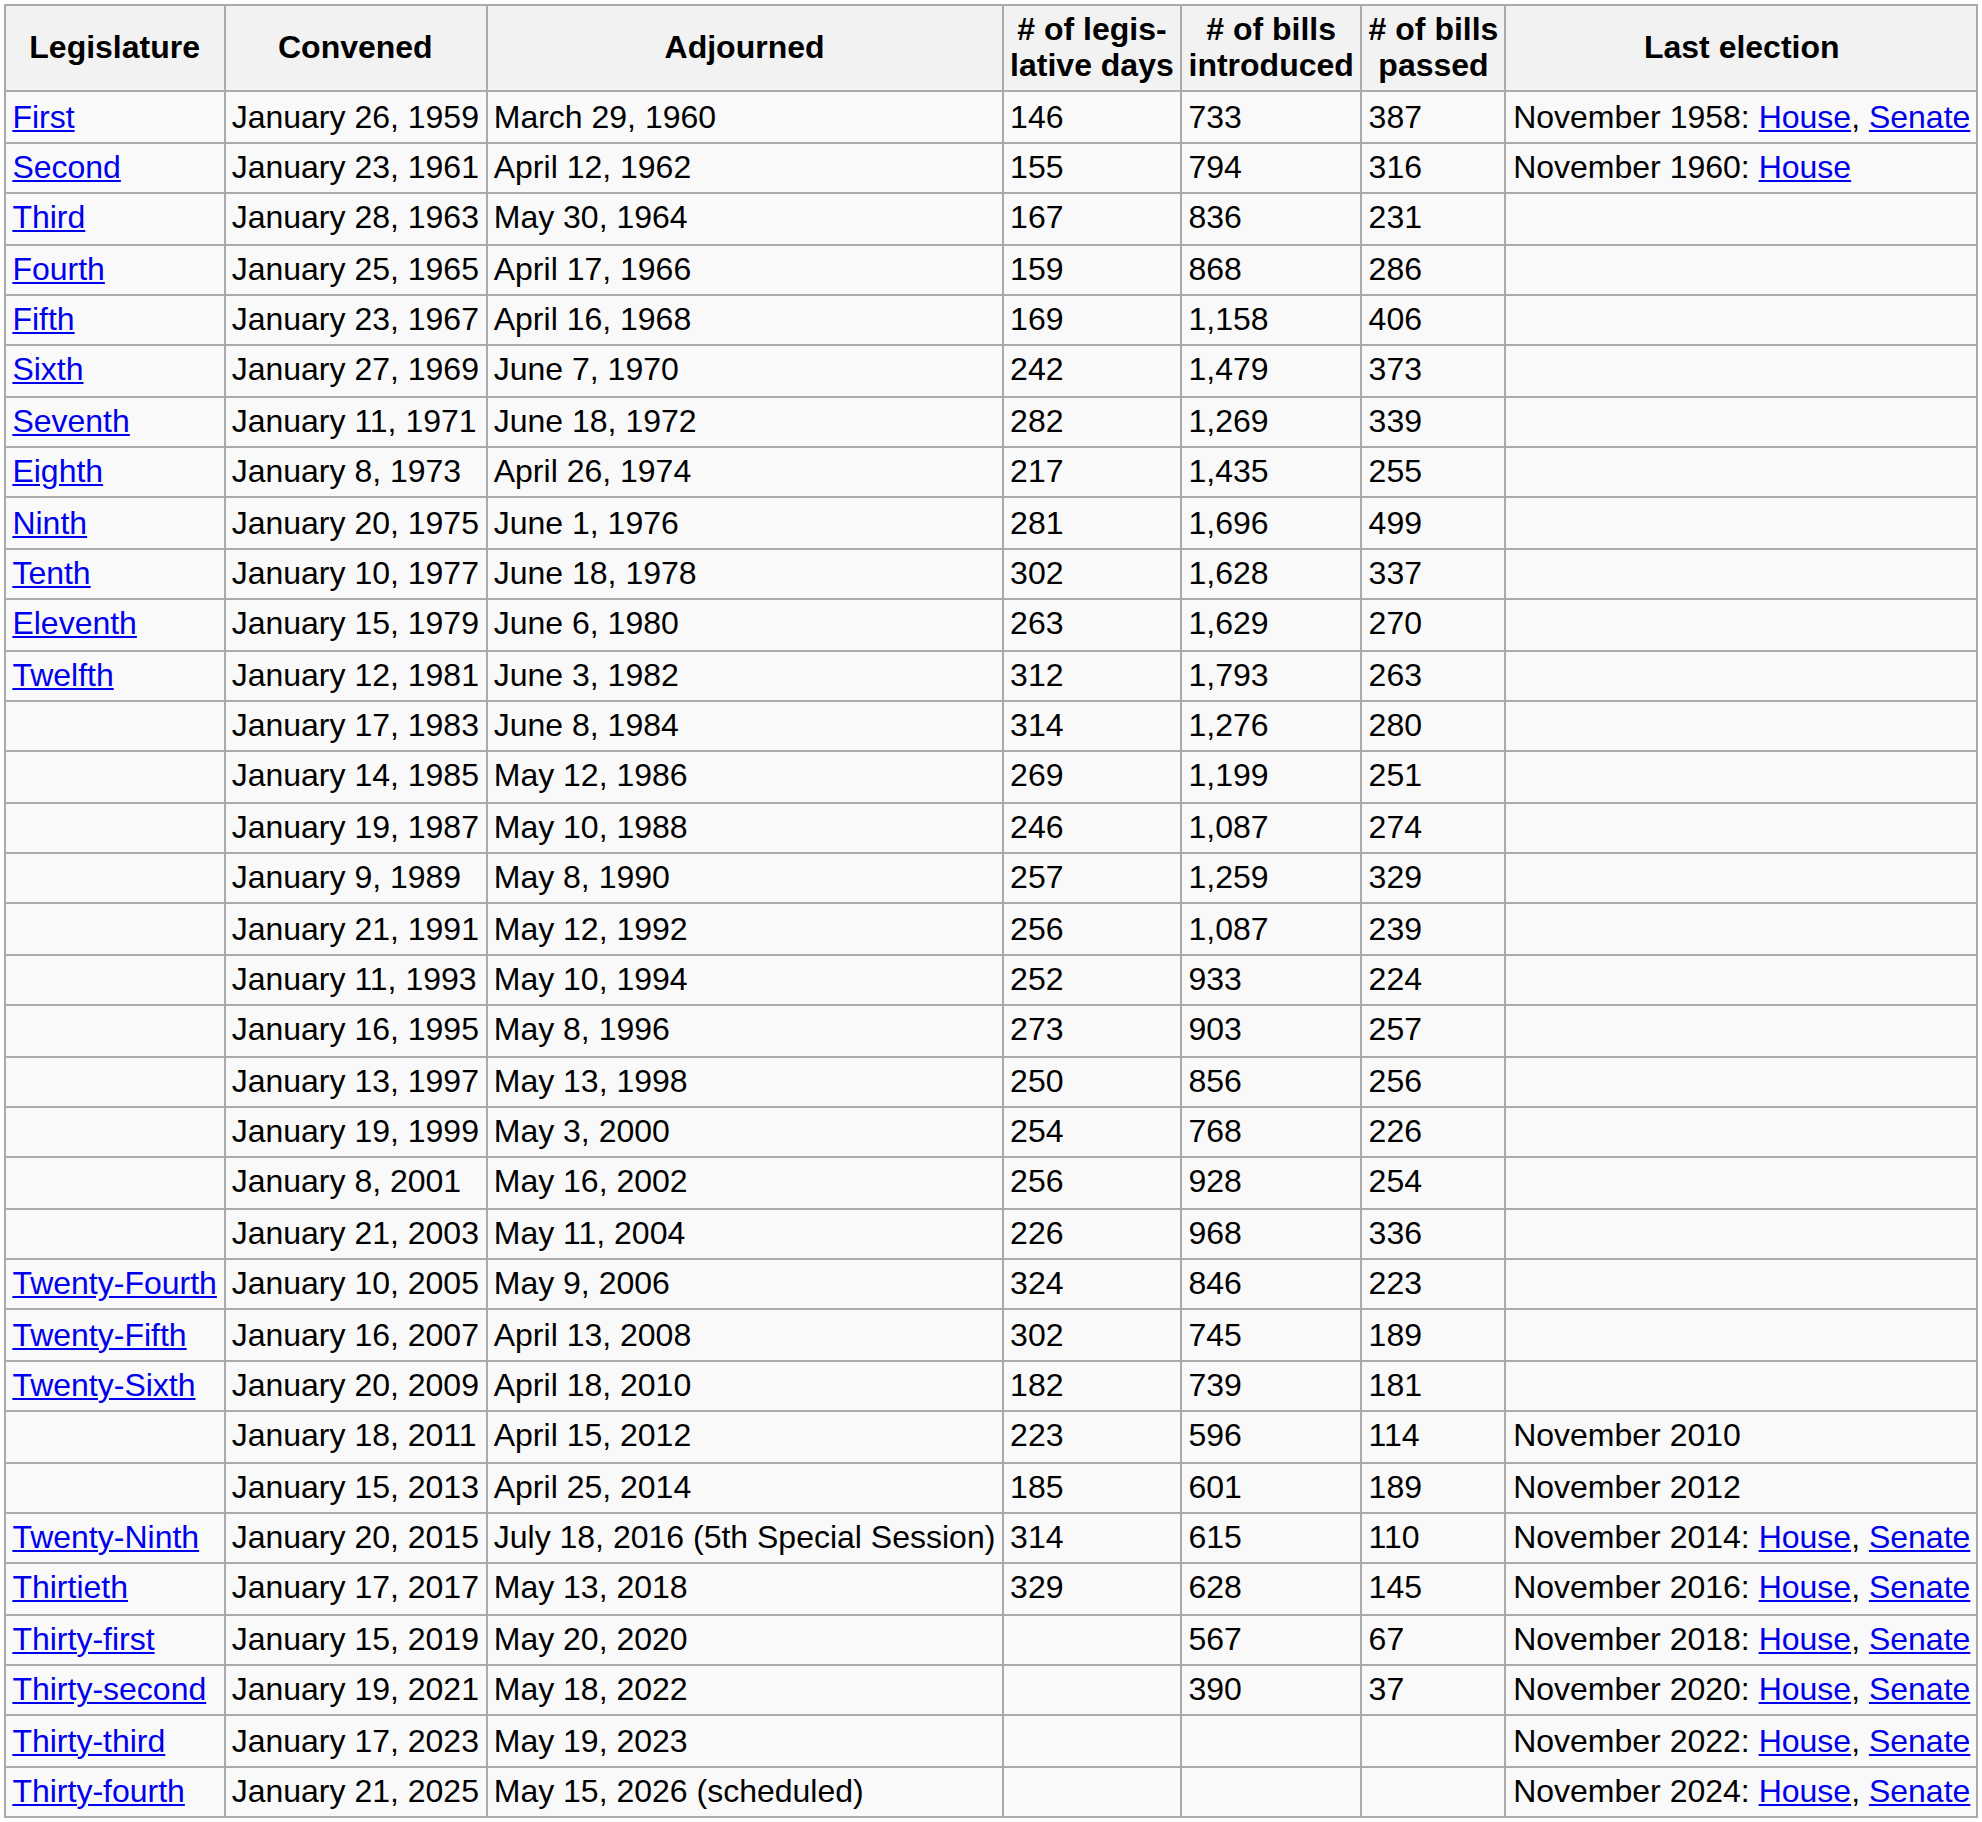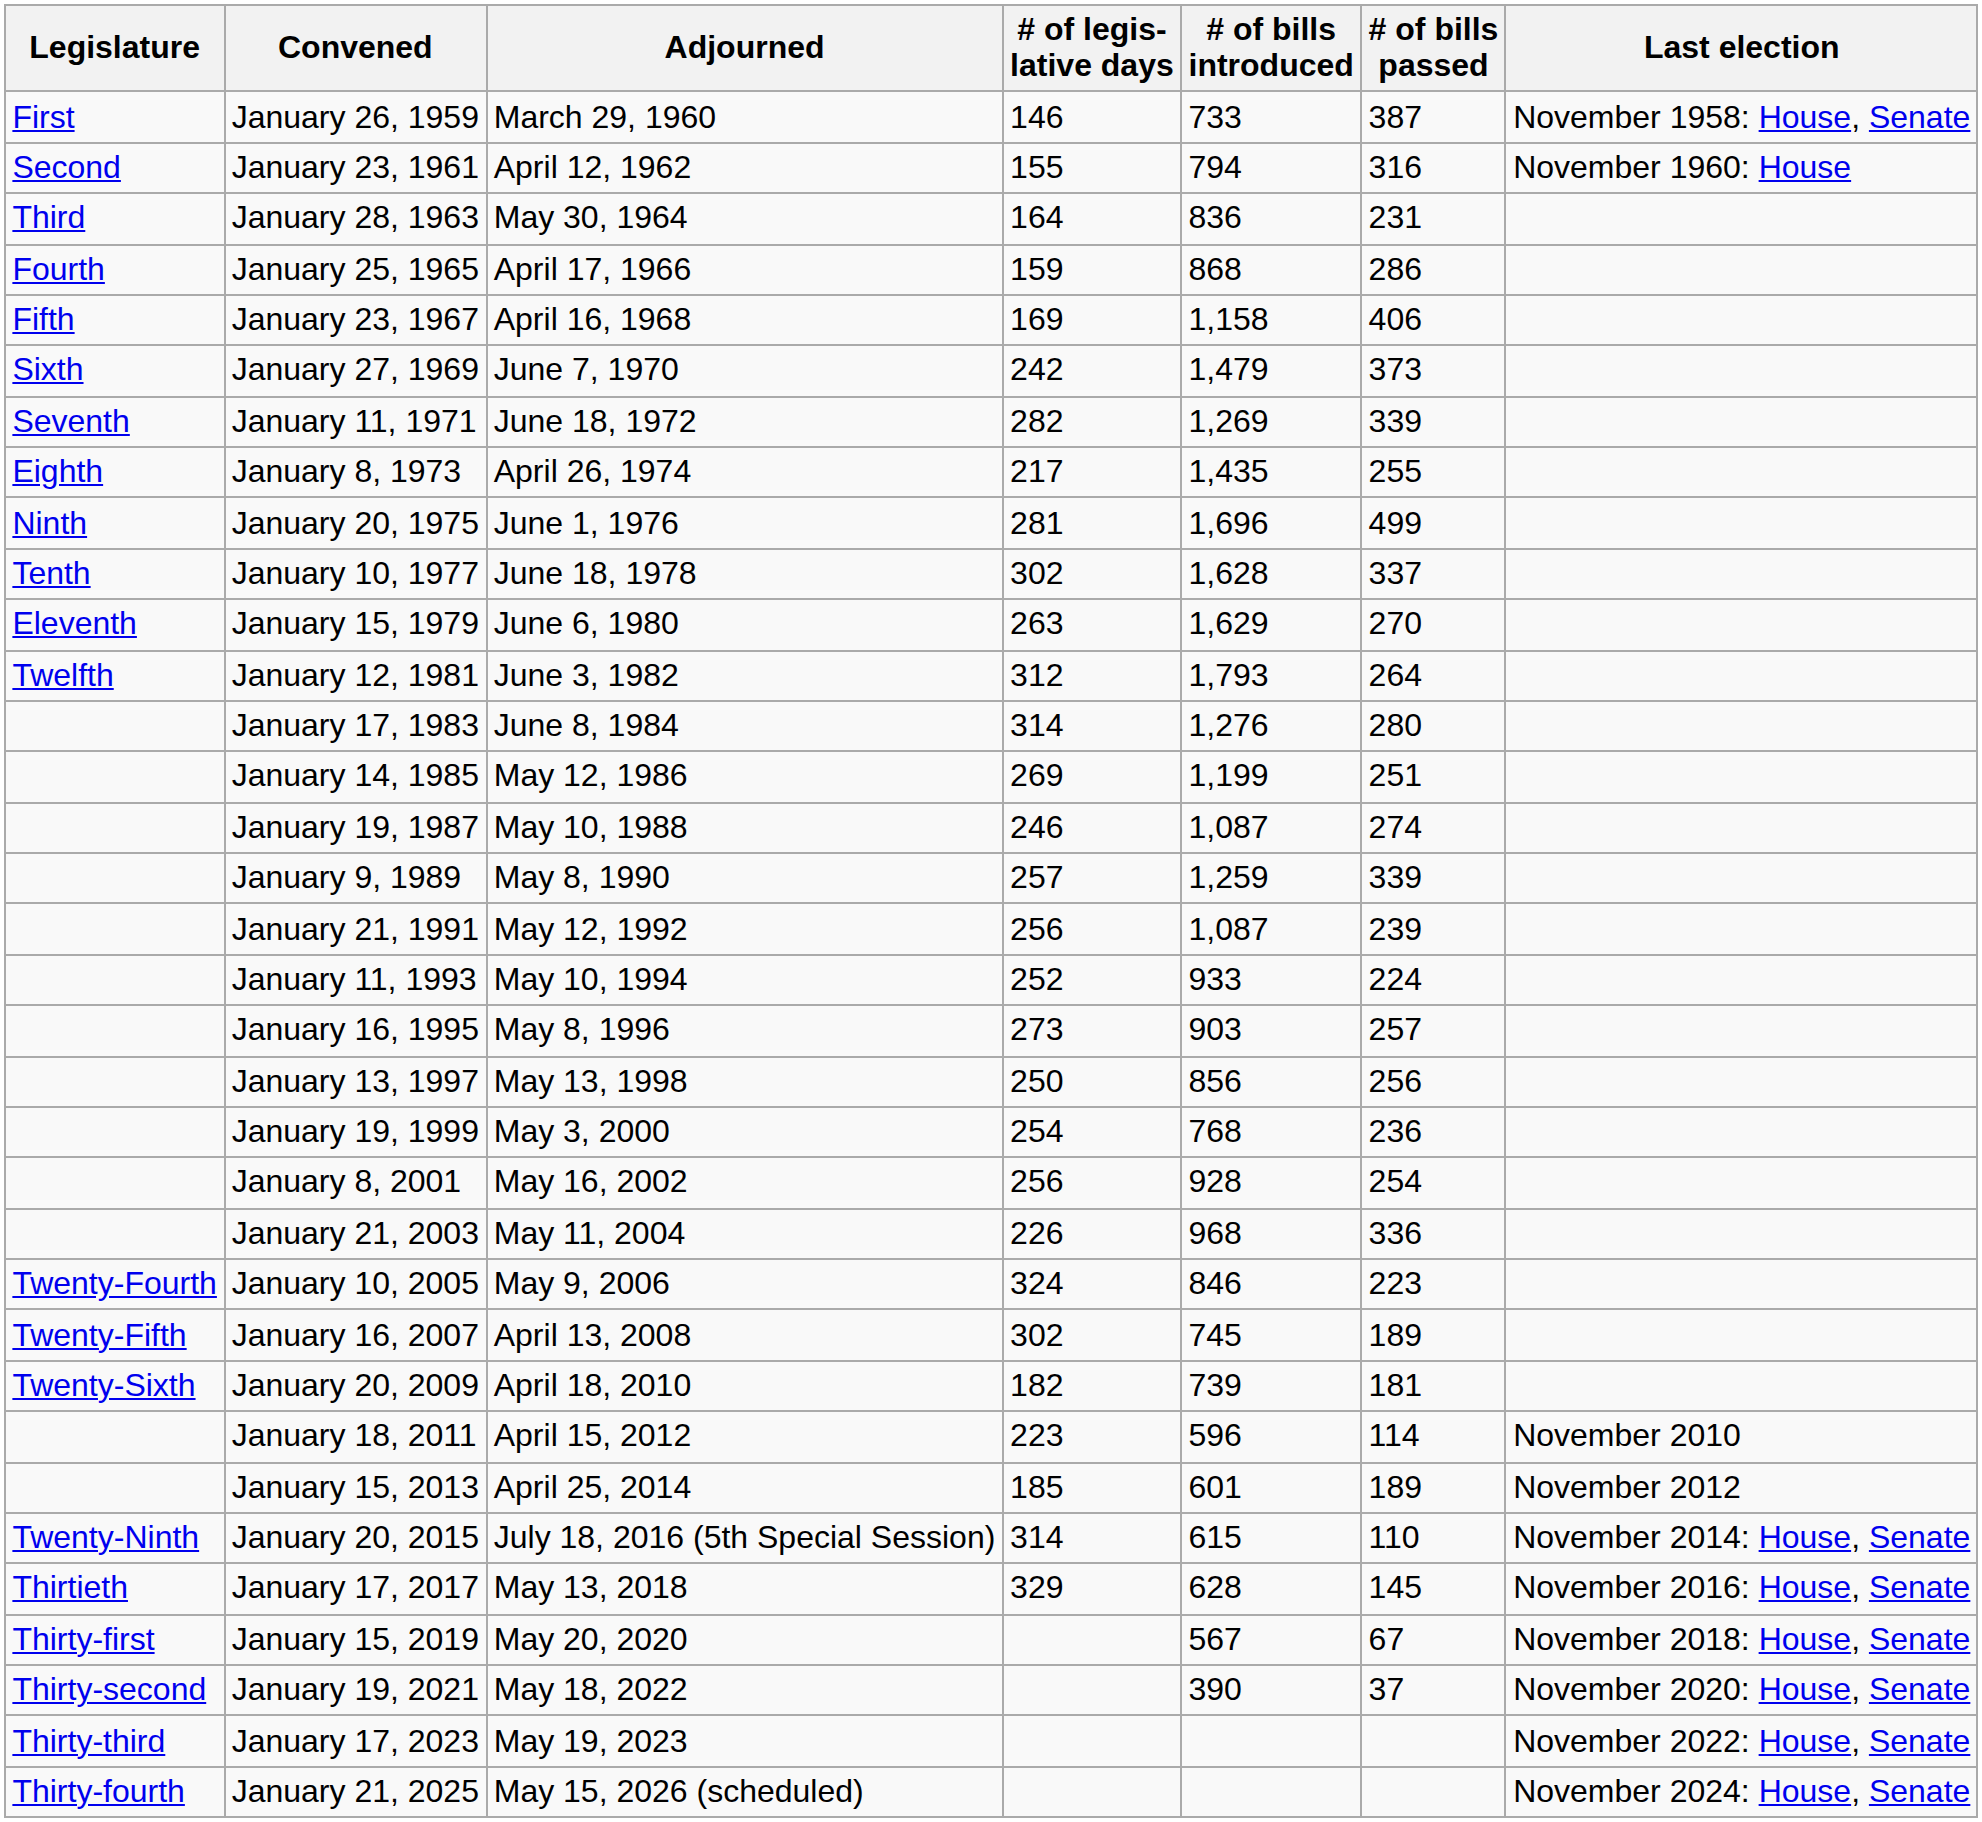 <table class="wikitable mw-datatable sticky-header">
 <tr>
 <th>Legislature</th>
 <th>Convened</th>
 <th>Adjourned</th>
 <th># of legis-<br>lative days</th>
 <th># of bills<br>introduced</th>
 <th># of bills<br>passed</th>
 <th>Last election</th>
 </tr>
 <tr>
 <td><a href='#'>First</a></td>
 <td>January 26, 1959</td>
 <td>March 29, 1960</td>
 <td>146</td>
 <td>733</td>
 <td>387</td>
 <td>November 1958: <a href='#'>House</a>, <a href='#'>Senate</a></td>
 </tr>
 <tr>
 <td><a href='#'>Second</a></td>
 <td>January 23, 1961</td>
 <td>April 12, 1962</td>
 <td>155</td>
 <td>794</td>
 <td>316</td>
 <td>November 1960: <a href='#'>House</a></td>
 </tr>
 <tr>
 <td><a href='#'>Third</a></td>
 <td>January 28, 1963</td>
 <td>May 30, 1964</td>
-<td>167</td>
+<td>164</td>
 <td>836</td>
 <td>231</td>
 <td></td>
 </tr>
 <tr>
 <td><a href='#'>Fourth</a></td>
 <td>January 25, 1965</td>
 <td>April 17, 1966</td>
 <td>159</td>
 <td>868</td>
 <td>286</td>
 <td></td>
 </tr>
 <tr>
 <td><a href='#'>Fifth</a></td>
 <td>January 23, 1967</td>
 <td>April 16, 1968</td>
 <td>169</td>
 <td>1,158</td>
 <td>406</td>
 <td></td>
 </tr>
 <tr>
 <td><a href='#'>Sixth</a></td>
 <td>January 27, 1969</td>
 <td>June 7, 1970</td>
 <td>242</td>
 <td>1,479</td>
 <td>373</td>
 <td></td>
 </tr>
 <tr>
 <td><a href='#'>Seventh</a></td>
 <td>January 11, 1971</td>
 <td>June 18, 1972</td>
 <td>282</td>
 <td>1,269</td>
 <td>339</td>
 <td></td>
 </tr>
 <tr>
 <td><a href='#'>Eighth</a></td>
 <td>January 8, 1973</td>
 <td>April 26, 1974</td>
 <td>217</td>
 <td>1,435</td>
 <td>255</td>
 <td></td>
 </tr>
 <tr>
 <td><a href='#'>Ninth</a></td>
 <td>January 20, 1975</td>
 <td>June 1, 1976</td>
 <td>281</td>
 <td>1,696</td>
 <td>499</td>
 <td></td>
 </tr>
 <tr>
 <td><a href='#'>Tenth</a></td>
 <td>January 10, 1977</td>
 <td>June 18, 1978</td>
 <td>302</td>
 <td>1,628</td>
 <td>337</td>
 <td></td>
 </tr>
 <tr>
 <td><a href='#'>Eleventh</a></td>
 <td>January 15, 1979</td>
 <td>June 6, 1980</td>
 <td>263</td>
 <td>1,629</td>
 <td>270</td>
 <td></td>
 </tr>
 <tr>
 <td><a href='#'>Twelfth</a></td>
 <td>January 12, 1981</td>
 <td>June 3, 1982</td>
 <td>312</td>
 <td>1,793</td>
-<td>263</td>
+<td>264</td>
 <td></td>
 </tr>
 <tr>
 <td></td>
 <td>January 17, 1983</td>
 <td>June 8, 1984</td>
 <td>314</td>
 <td>1,276</td>
 <td>280</td>
 <td></td>
 </tr>
 <tr>
 <td></td>
 <td>January 14, 1985</td>
 <td>May 12, 1986</td>
 <td>269</td>
 <td>1,199</td>
 <td>251</td>
 <td></td>
 </tr>
 <tr>
 <td></td>
 <td>January 19, 1987</td>
 <td>May 10, 1988</td>
 <td>246</td>
 <td>1,087</td>
 <td>274</td>
 <td></td>
 </tr>
 <tr>
 <td></td>
 <td>January 9, 1989</td>
 <td>May 8, 1990</td>
 <td>257</td>
 <td>1,259</td>
-<td>329</td>
+<td>339</td>
 <td></td>
 </tr>
 <tr>
 <td></td>
 <td>January 21, 1991</td>
 <td>May 12, 1992</td>
 <td>256</td>
 <td>1,087</td>
 <td>239</td>
 <td></td>
 </tr>
 <tr>
 <td></td>
 <td>January 11, 1993</td>
 <td>May 10, 1994</td>
 <td>252</td>
 <td>933</td>
 <td>224</td>
 <td></td>
 </tr>
 <tr>
 <td></td>
 <td>January 16, 1995</td>
 <td>May 8, 1996</td>
 <td>273</td>
 <td>903</td>
 <td>257</td>
 <td></td>
 </tr>
 <tr>
 <td></td>
 <td>January 13, 1997</td>
 <td>May 13, 1998</td>
 <td>250</td>
 <td>856</td>
 <td>256</td>
 <td></td>
 </tr>
 <tr>
 <td></td>
 <td>January 19, 1999</td>
 <td>May 3, 2000</td>
 <td>254</td>
 <td>768</td>
-<td>226</td>
+<td>236</td>
 <td></td>
 </tr>
 <tr>
 <td></td>
 <td>January 8, 2001</td>
 <td>May 16, 2002</td>
 <td>256</td>
 <td>928</td>
 <td>254</td>
 <td></td>
 </tr>
 <tr>
 <td></td>
 <td>January 21, 2003</td>
 <td>May 11, 2004</td>
 <td>226</td>
 <td>968</td>
 <td>336</td>
 <td></td>
 </tr>
 <tr>
 <td><a href='#'>Twenty-Fourth</a></td>
 <td>January 10, 2005</td>
 <td>May 9, 2006</td>
 <td>324</td>
 <td>846</td>
 <td>223</td>
 <td></td>
 </tr>
 <tr>
 <td><a href='#'>Twenty-Fifth</a></td>
 <td>January 16, 2007</td>
 <td>April 13, 2008</td>
 <td>302</td>
 <td>745</td>
 <td>189</td>
 <td></td>
 </tr>
 <tr>
 <td><a href='#'>Twenty-Sixth</a></td>
 <td>January 20, 2009</td>
 <td>April 18, 2010</td>
 <td>182</td>
 <td>739</td>
 <td>181</td>
 <td></td>
 </tr>
 <tr>
 <td></td>
 <td>January 18, 2011</td>
 <td>April 15, 2012</td>
 <td>223</td>
 <td>596</td>
 <td>114</td>
 <td>November 2010</td>
 </tr>
 <tr>
 <td></td>
 <td>January 15, 2013</td>
 <td>April 25, 2014</td>
 <td>185</td>
 <td>601</td>
 <td>189</td>
 <td>November 2012</td>
 </tr>
 <tr>
 <td><a href='#'>Twenty-Ninth</a></td>
 <td>January 20, 2015</td>
 <td>July 18, 2016 (5th Special Session)</td>
 <td>314</td>
 <td>615</td>
 <td>110</td>
 <td>November 2014: <a href='#'>House</a>, <a href='#'>Senate</a></td>
 </tr>
 <tr>
 <td><a href='#'>Thirtieth</a></td>
 <td>January 17, 2017</td>
 <td>May 13, 2018</td>
 <td>329</td>
 <td>628</td>
 <td>145</td>
 <td>November 2016: <a href='#'>House</a>, <a href='#'>Senate</a></td>
 </tr>
 <tr>
 <td><a href='#'>Thirty-first</a></td>
 <td>January 15, 2019</td>
 <td>May 20, 2020</td>
 <td></td>
 <td>567</td>
 <td>67</td>
 <td>November 2018: <a href='#'>House</a>, <a href='#'>Senate</a></td>
 </tr>
 <tr>
 <td><a href='#'>Thirty-second</a></td>
 <td>January 19, 2021</td>
 <td>May 18, 2022</td>
 <td></td>
 <td>390</td>
 <td>37</td>
 <td>November 2020: <a href='#'>House</a>, <a href='#'>Senate</a></td>
 </tr>
 <tr>
 <td><a href='#'>Thirty-third</a></td>
 <td>January 17, 2023</td>
 <td>May 19, 2023</td>
 <td></td>
 <td></td>
 <td></td>
 <td>November 2022: <a href='#'>House</a>, <a href='#'>Senate</a></td>
 </tr>
 <tr>
 <td><a href='#'>Thirty-fourth</a></td>
 <td>January 21, 2025</td>
 <td>May 15, 2026 (scheduled)</td>
 <td></td>
 <td></td>
 <td></td>
 <td>November 2024: <a href='#'>House</a>, <a href='#'>Senate</a></td>
 </tr>
 <tr>
 </tr>
 </table>
